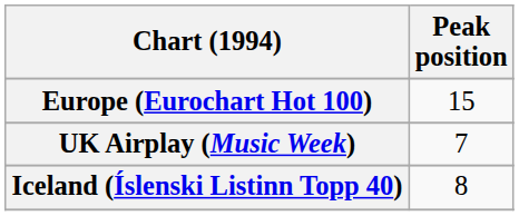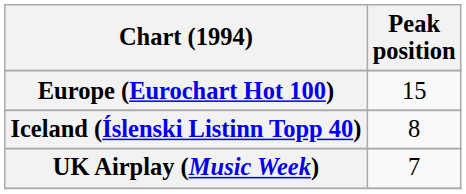 <table class="wikitable sortable plainrowheaders" style="text-align:center">
 <tr>
 <th>Chart (1994)</th>
 <th>Peak<br>position</th>
 </tr>
 <tr>
 </tr>
 <tr>
 </tr>
 <tr>
 </tr>
 <tr>
 </tr>
 <tr>
 </tr>
 <tr>
 <th scope="row">Europe (<a href='#'>Eurochart Hot 100</a>)</th>
 <td>15</td>
 </tr>
 <tr>
 </tr>
 <tr>
-<th scope="row">UK Airplay (<em><a href='#'>Music Week</a></em>)</th>
-<td>7</td>
+<th scope="row">Iceland (<a href='#'>Íslenski Listinn Topp 40</a>)</th>
+<td>8</td>
 </tr>
 <tr>
 </tr>
 <tr>
 </tr>
 <tr>
 </tr>
 <tr>
 </tr>
 <tr>
 </tr>
 <tr>
 </tr>
 <tr>
 </tr>
 <tr>
-<th scope="row">Iceland (<a href='#'>Íslenski Listinn Topp 40</a>)</th>
-<td>8</td>
+<th scope="row">UK Airplay (<em><a href='#'>Music Week</a></em>)</th>
+<td>7</td>
 </tr>
 <tr>
 </tr>
 <tr>
 </tr>
 <tr>
 </tr>
 <tr>
 </tr>
 </table>
